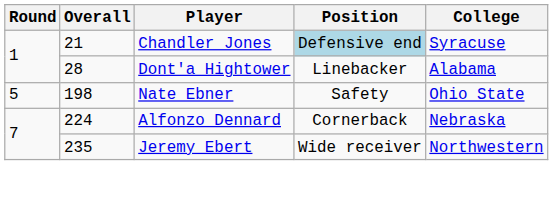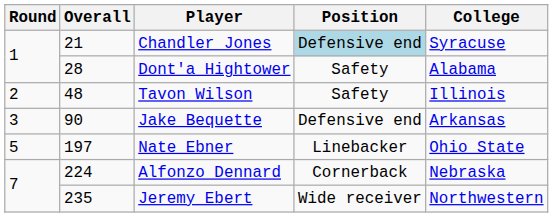 <table class="wikitable" style="margin:auto;">
 <tr>
 <th>Round</th>
 <th>Overall</th>
 <th>Player</th>
 <th>Position</th>
 <th>College</th>
 </tr>
 <tr>
 <td rowspan="2">1</td>
 <td>21</td>
 <td><a href='#'>Chandler Jones</a></td>
 <td style="background: lightblue; text-align:center;">Defensive end</td>
 <td><a href='#'>Syracuse</a></td>
 </tr>
 <tr>
 <td>28</td>
 <td><a href='#'>Dont'a Hightower</a></td>
-<td style="text-align:center;">Linebacker</td>
+<td style="text-align:center;">Safety</td>
 <td><a href='#'>Alabama</a></td>
 </tr>
 <tr>
+<td>2</td>
+<td>48</td>
+<td><a href='#'>Tavon Wilson</a></td>
+<td style="text-align:center;">Safety</td>
+<td><a href='#'>Illinois</a></td>
+</tr>
+<tr>
+<td>3</td>
+<td>90</td>
+<td><a href='#'>Jake Bequette</a></td>
+<td style="text-align:center;">Defensive end</td>
+<td><a href='#'>Arkansas</a></td>
+</tr>
+<tr>
 <td>5</td>
-<td>198</td>
+<td>197</td>
 <td><a href='#'>Nate Ebner</a></td>
-<td style="text-align:center;">Safety</td>
+<td style="text-align:center;">Linebacker</td>
 <td><a href='#'>Ohio State</a></td>
 </tr>
 <tr>
 <td rowspan = "2">7</td>
 <td>224</td>
 <td><a href='#'>Alfonzo Dennard</a></td>
 <td style="text-align:center;">Cornerback</td>
 <td><a href='#'>Nebraska</a></td>
 </tr>
 <tr>
 <td>235</td>
 <td><a href='#'>Jeremy Ebert</a></td>
 <td style="text-align:center;">Wide receiver</td>
 <td><a href='#'>Northwestern</a></td>
 </tr>
 </table>
